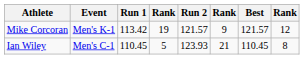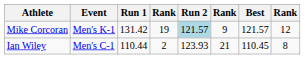 <table class="wikitable" style="font-size:90%">
 <tr>
 <th>Athlete</th>
 <th>Event</th>
 <th>Run 1</th>
 <th>Rank</th>
 <th>Run 2</th>
 <th>Rank</th>
 <th>Best</th>
 <th>Rank</th>
 </tr>
 <tr align=center>
 <td align=left><a href='#'>Mike Corcoran</a></td>
 <td align=left><a href='#'>Men's K-1</a></td>
-<td>113.42</td>
+<td>131.42</td>
 <td>19</td>
-<td>121.57</td>
+<td style="background: lightblue;">121.57</td>
 <td>9</td>
 <td>121.57</td>
 <td>12</td>
 </tr>
 <tr align=center>
 <td align=left><a href='#'>Ian Wiley</a></td>
 <td align=left><a href='#'>Men's C-1</a></td>
-<td>110.45</td>
-<td>5</td>
+<td>110.44</td>
+<td>2</td>
 <td>123.93</td>
 <td>21</td>
 <td>110.45</td>
 <td>8</td>
 </tr>
 </table>
